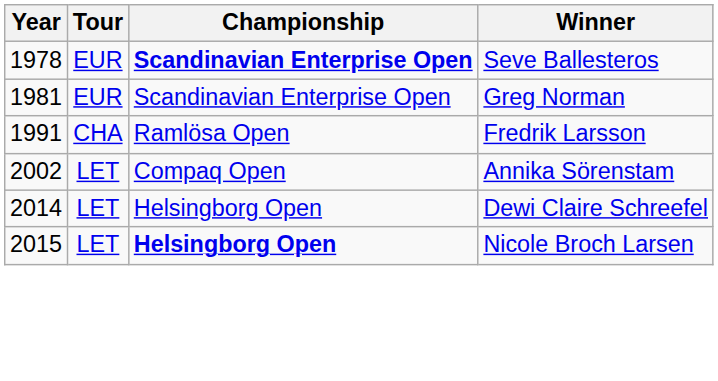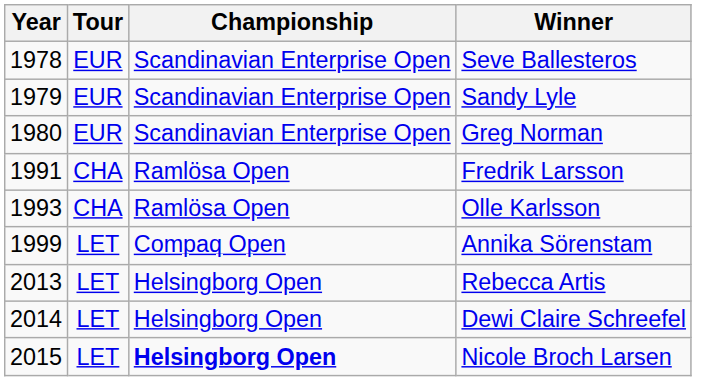 <table class="sortable wikitable">
 <tr>
 <th>Year</th>
 <th>Tour</th>
 <th>Championship</th>
 <th>Winner</th>
 </tr>
 <tr>
 <td>1978</td>
 <td align=center><a href='#'>EUR</a></td>
-<td><strong><a href='#'>Scandinavian Enterprise Open</a></strong></td>
+<td><a href='#'>Scandinavian Enterprise Open</a></td>
 <td> <a href='#'>Seve Ballesteros</a></td>
 </tr>
 <tr>
-<td>1981</td>
+<td>1979</td>
+<td align=center><a href='#'>EUR</a></td>
+<td><a href='#'>Scandinavian Enterprise Open</a></td>
+<td> <a href='#'>Sandy Lyle</a></td>
+</tr>
+<tr>
+<td>1980</td>
 <td align=center><a href='#'>EUR</a></td>
 <td><a href='#'>Scandinavian Enterprise Open</a></td>
 <td> <a href='#'>Greg Norman</a></td>
 </tr>
 <tr>
 <td>1991</td>
 <td align=center><a href='#'>CHA</a></td>
 <td><a href='#'>Ramlösa Open</a></td>
 <td> <a href='#'>Fredrik Larsson</a></td>
 </tr>
 <tr>
-<td>2002</td>
+<td>1993</td>
+<td align=center><a href='#'>CHA</a></td>
+<td><a href='#'>Ramlösa Open</a></td>
+<td> <a href='#'>Olle Karlsson</a></td>
+</tr>
+<tr>
+<td>1999</td>
 <td align=center><a href='#'>LET</a></td>
 <td><a href='#'>Compaq Open</a></td>
 <td> <a href='#'>Annika Sörenstam</a></td>
+</tr>
+<tr>
+<td>2013</td>
+<td align=center><a href='#'>LET</a></td>
+<td><a href='#'>Helsingborg Open</a></td>
+<td> <a href='#'>Rebecca Artis</a></td>
 </tr>
 <tr>
 <td>2014</td>
 <td align=center><a href='#'>LET</a></td>
 <td><a href='#'>Helsingborg Open</a></td>
 <td> <a href='#'>Dewi Claire Schreefel</a></td>
 </tr>
 <tr>
 <td>2015</td>
 <td align=center><a href='#'>LET</a></td>
 <td><strong><a href='#'>Helsingborg Open</a></strong></td>
 <td> <a href='#'>Nicole Broch Larsen</a></td>
 </tr>
 </table>
